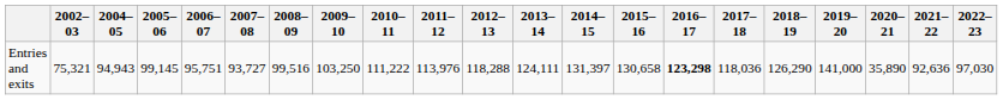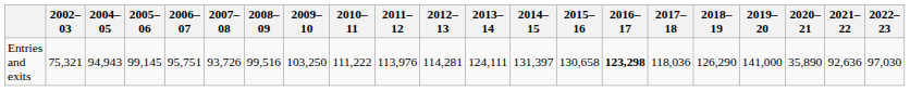 <table class="wikitable">
 <tr>
 <th></th>
 <th>2002–03</th>
 <th>2004–05</th>
 <th>2005–06</th>
 <th>2006–07</th>
 <th>2007–08</th>
 <th>2008–09</th>
 <th>2009–10</th>
 <th>2010–11</th>
 <th>2011–12</th>
 <th>2012–13</th>
 <th>2013–14</th>
 <th>2014–15</th>
 <th>2015–16</th>
 <th>2016–17</th>
 <th>2017–18</th>
 <th>2018–19</th>
 <th>2019–20</th>
 <th>2020–21</th>
 <th>2021–22</th>
 <th>2022–23</th>
 </tr>
 <tr>
 <td>Entries and exits</td>
 <td>75,321</td>
 <td>94,943</td>
 <td>99,145</td>
 <td>95,751</td>
-<td>93,727</td>
+<td>93,726</td>
 <td>99,516</td>
 <td>103,250</td>
 <td>111,222</td>
 <td>113,976</td>
-<td>118,288</td>
+<td>114,281</td>
 <td>124,111</td>
 <td>131,397</td>
 <td>130,658</td>
 <td><strong>123,298</strong></td>
 <td>118,036</td>
 <td>126,290</td>
 <td>141,000</td>
 <td>35,890</td>
 <td>92,636</td>
 <td>97,030</td>
 </tr>
 </table>
